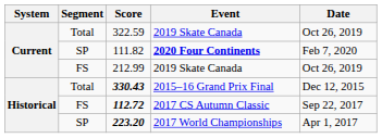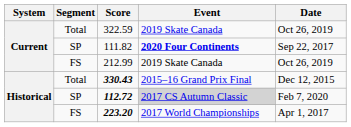 <table class="wikitable plainrowheaders">
 <tr>
 <th scope=col width=60px>System</th>
 <th scope=col width=55px>Segment</th>
 <th scope=col width=55px>Score</th>
 <th scope=col width=200px>Event</th>
 <th scope=col width=100px>Date</th>
 </tr>
 <tr>
 <th scope=row rowspan=3>Current</th>
 <td align=center>Total</td>
 <td align=center>322.59</td>
 <td><a href='#'>2019 Skate Canada</a></td>
 <td>Oct 26, 2019</td>
 </tr>
 <tr>
 <td align=center>SP</td>
 <td align=center>111.82</td>
 <td><strong><a href='#'>2020 Four Continents</a></strong></td>
-<td>Feb 7, 2020</td>
+<td>Sep 22, 2017</td>
 </tr>
 <tr>
 <td align=center>FS</td>
 <td align=center>212.99</td>
 <td>2019 Skate Canada</td>
 <td>Oct 26, 2019</td>
 </tr>
 <tr>
 <th scope=row rowspan=3>Historical</th>
 <td align=center>Total</td>
 <td align=center><strong><em>330.43</em></strong></td>
 <td><a href='#'>2015–16 Grand Prix Final</a></td>
 <td>Dec 12, 2015</td>
 </tr>
 <tr>
-<td align=center>FS</td>
+<td align=center>SP</td>
 <td align=center><strong><em>112.72</em></strong></td>
-<td><a href='#'>2017 CS Autumn Classic</a></td>
-<td>Sep 22, 2017</td>
+<td style="background: lightgrey;"><a href='#'>2017 CS Autumn Classic</a></td>
+<td>Feb 7, 2020</td>
 </tr>
 <tr>
-<td align=center>SP</td>
+<td align=center>FS</td>
 <td align=center><strong><em>223.20</em></strong></td>
 <td><a href='#'>2017 World Championships</a></td>
 <td>Apr 1, 2017</td>
 </tr>
 </table>
